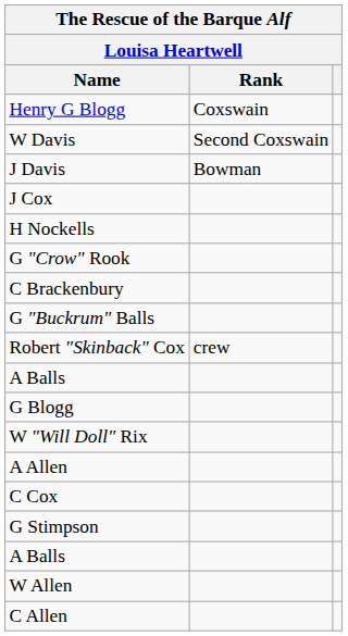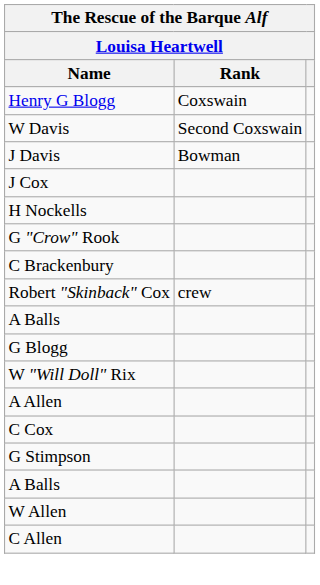 <table class="wikitable">
 <tr>
 <th colspan="3">The Rescue of the Barque <em>Alf</em></th>
 </tr>
 <tr>
 <th colspan="3"><a href='#'>Louisa Heartwell</a></th>
 </tr>
 <tr>
 <th>Name</th>
 <th>Rank</th>
 <th></th>
 </tr>
 <tr>
 <td><a href='#'>Henry G Blogg</a></td>
 <td>Coxswain</td>
 <td></td>
 </tr>
 <tr>
 <td>W Davis</td>
 <td>Second Coxswain</td>
 <td></td>
 </tr>
 <tr>
 <td>J Davis</td>
 <td>Bowman</td>
 <td></td>
 </tr>
 <tr>
 <td>J Cox</td>
 <td></td>
 <td></td>
 </tr>
 <tr>
 <td>H Nockells</td>
 <td></td>
 <td></td>
 </tr>
 <tr>
 <td>G <em>"Crow"</em> Rook</td>
 <td></td>
 <td></td>
 </tr>
 <tr>
 <td>C Brackenbury</td>
-<td></td>
-<td></td>
-</tr>
-<tr>
-<td>G <em>"Buckrum"</em> Balls</td>
 <td></td>
 <td></td>
 </tr>
 <tr>
 <td>Robert <em>"Skinback"</em> Cox</td>
 <td>crew</td>
 <td></td>
 </tr>
 <tr>
 <td>A Balls</td>
 <td></td>
 <td></td>
 </tr>
 <tr>
 <td>G Blogg</td>
 <td></td>
 <td></td>
 </tr>
 <tr>
 <td>W <em>"Will Doll"</em> Rix</td>
 <td></td>
 <td></td>
 </tr>
 <tr>
 <td>A Allen</td>
 <td></td>
 <td></td>
 </tr>
 <tr>
 <td>C Cox</td>
 <td></td>
 <td></td>
 </tr>
 <tr>
 <td>G Stimpson</td>
 <td></td>
 <td></td>
 </tr>
 <tr>
 <td>A Balls</td>
 <td></td>
 <td></td>
 </tr>
 <tr>
 <td>W Allen</td>
 <td></td>
 <td></td>
 </tr>
 <tr>
 <td>C Allen</td>
 <td></td>
 <td></td>
 </tr>
 </table>
